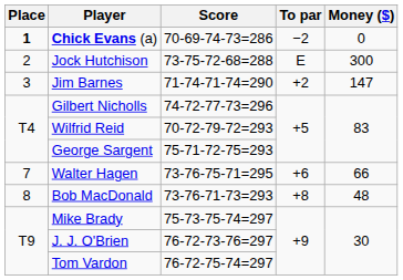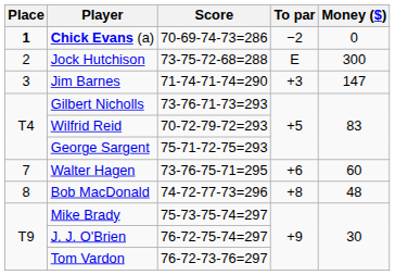 <table class=wikitable>
 <tr>
 <th>Place</th>
 <th>Player</th>
 <th>Score</th>
 <th>To par</th>
 <th>Money (<a href='#'>$</a>)</th>
 </tr>
 <tr>
 <td align=center><strong>1</strong></td>
 <td> <strong><a href='#'>Chick Evans</a></strong> (a)</td>
 <td>70-69-74-73=286</td>
 <td align=center>−2</td>
 <td align=center>0</td>
 </tr>
 <tr>
 <td align=center>2</td>
 <td> <a href='#'>Jock Hutchison</a></td>
 <td>73-75-72-68=288</td>
 <td align=center>E</td>
 <td align=center>300</td>
 </tr>
 <tr>
 <td align=center>3</td>
 <td> <a href='#'>Jim Barnes</a></td>
 <td>71-74-71-74=290</td>
-<td align=center>+2</td>
+<td align=center>+3</td>
 <td align=center>147</td>
 </tr>
 <tr>
 <td rowspan=3 align=center>T4</td>
 <td> <a href='#'>Gilbert Nicholls</a></td>
-<td>74-72-77-73=296</td>
+<td>73-76-71-73=293</td>
 <td rowspan=3 align=center>+5</td>
 <td rowspan=3 align=center>83</td>
 </tr>
 <tr>
 <td> <a href='#'>Wilfrid Reid</a></td>
 <td>70-72-79-72=293</td>
 </tr>
 <tr>
 <td> <a href='#'>George Sargent</a></td>
 <td>75-71-72-75=293</td>
 </tr>
 <tr>
 <td align=center>7</td>
 <td> <a href='#'>Walter Hagen</a></td>
 <td>73-76-75-71=295</td>
 <td align=center>+6</td>
-<td align=center>66</td>
+<td align=center>60</td>
 </tr>
 <tr>
 <td align=center>8</td>
 <td> <a href='#'>Bob MacDonald</a></td>
-<td>73-76-71-73=293</td>
+<td>74-72-77-73=296</td>
 <td align=center>+8</td>
 <td align=center>48</td>
 </tr>
 <tr>
 <td rowspan=3 align=center>T9</td>
 <td> <a href='#'>Mike Brady</a></td>
 <td>75-73-75-74=297</td>
 <td rowspan=3 align=center>+9</td>
 <td rowspan=3 align=center>30</td>
 </tr>
 <tr>
 <td> <a href='#'>J. J. O'Brien</a></td>
-<td>76-72-73-76=297</td>
+<td>76-72-75-74=297</td>
 </tr>
 <tr>
 <td> <a href='#'>Tom Vardon</a></td>
-<td>76-72-75-74=297</td>
+<td>76-72-73-76=297</td>
 </tr>
 </table>
